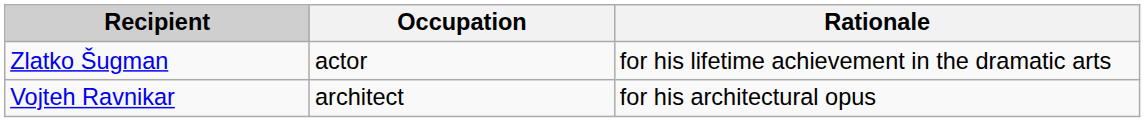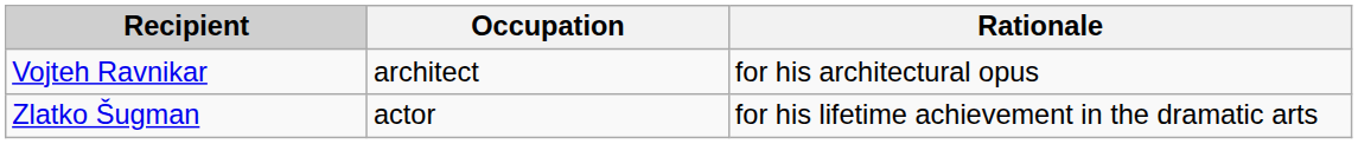 <table class="wikitable">
 <tr>
 <th style="background-color:#cfcfcf;"  align="center">Recipient</th>
 <th>Occupation</th>
 <th>Rationale</th>
 </tr>
 <tr>
+<td><a href='#'>Vojteh Ravnikar</a></td>
+<td>architect</td>
+<td>for his architectural opus</td>
+</tr>
+<tr>
 <td style="width: 200px;"><a href='#'>Zlatko Šugman</a></td>
 <td style="width: 200px;">actor</td>
 <td style="width: 350px;">for his lifetime achievement in the dramatic arts</td>
 </tr>
-<tr>
-<td><a href='#'>Vojteh Ravnikar</a></td>
-<td>architect</td>
-<td>for his architectural opus</td>
-</tr>
 </table>
